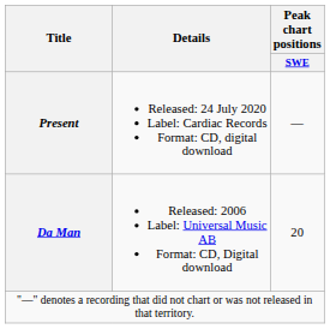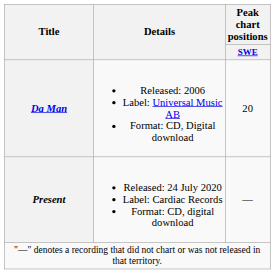 <table class="wikitable plainrowheaders" style="text-align:center;">
 <tr>
 <th scope="col" rowspan="2" style="width:8em;">Title</th>
 <th scope="col" rowspan="2" style="width:12em;">Details</th>
 <th scope="col">Peak chart positions</th>
 </tr>
 <tr>
 <th scope="col" style="width:3em;font-size:85%;"><a href='#'>SWE</a><br></th>
 </tr>
 <tr>
+<th scope="row"><em><a href='#'>Da Man</a></em></th>
+<td><br><ul><li>Released: 2006</li><li>Label: <a href='#'>Universal Music AB</a></li><li>Format: CD, Digital download</li></ul></td>
+<td>20</td>
+</tr>
+<tr>
 <th scope="row"><em>Present</em></th>
 <td><br><ul><li>Released: 24 July 2020</li><li>Label: Cardiac Records</li><li>Format: CD, digital download</li></ul></td>
 <td>—</td>
 </tr>
 <tr>
-<th scope="row"><em><a href='#'>Da Man</a></em></th>
-<td><br><ul><li>Released: 2006</li><li>Label: <a href='#'>Universal Music AB</a></li><li>Format: CD, Digital download</li></ul></td>
-<td>20</td>
-</tr>
-<tr>
 <td colspan="3" style="font-size:90%">"—" denotes a recording that did not chart or was not released in that territory.</td>
 </tr>
 </table>
